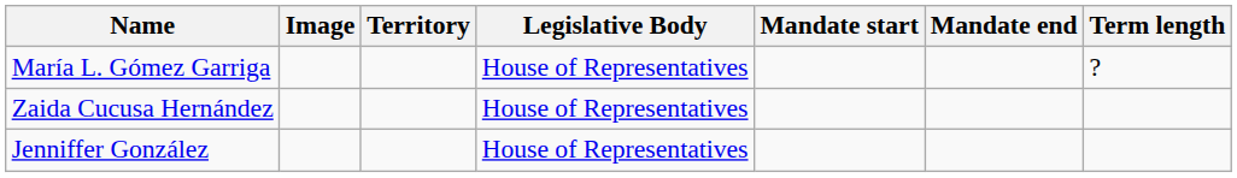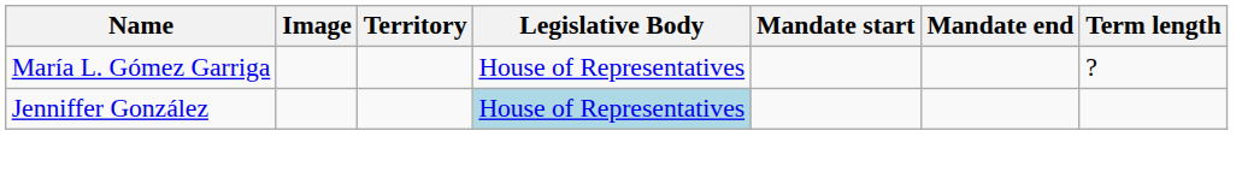 <table class="wikitable sortable">
 <tr>
 <th>Name</th>
 <th class=unsortable>Image</th>
 <th>Territory</th>
 <th>Legislative Body</th>
 <th>Mandate start</th>
 <th>Mandate end</th>
 <th>Term length</th>
 </tr>
 <tr>
 <td><a href='#'>María L. Gómez Garriga</a></td>
 <td></td>
 <td></td>
 <td><a href='#'>House of Representatives</a></td>
 <td></td>
 <td></td>
 <td>?</td>
 </tr>
 <tr>
-<td><a href='#'>Zaida Cucusa Hernández</a></td>
-<td></td>
-<td></td>
-<td><a href='#'>House of Representatives</a></td>
-<td></td>
-<td></td>
-<td></td>
-</tr>
-<tr>
 <td><a href='#'>Jenniffer González</a></td>
 <td></td>
 <td></td>
-<td><a href='#'>House of Representatives</a></td>
+<td style="background: lightblue;"><a href='#'>House of Representatives</a></td>
 <td></td>
 <td></td>
 <td></td>
 </tr>
 </table>
